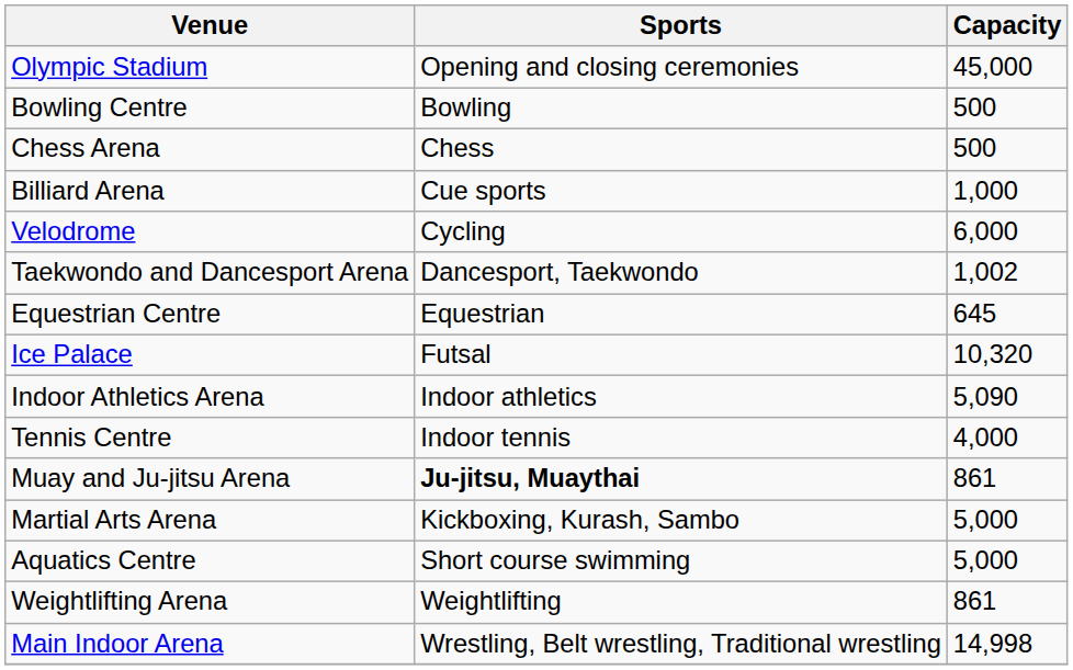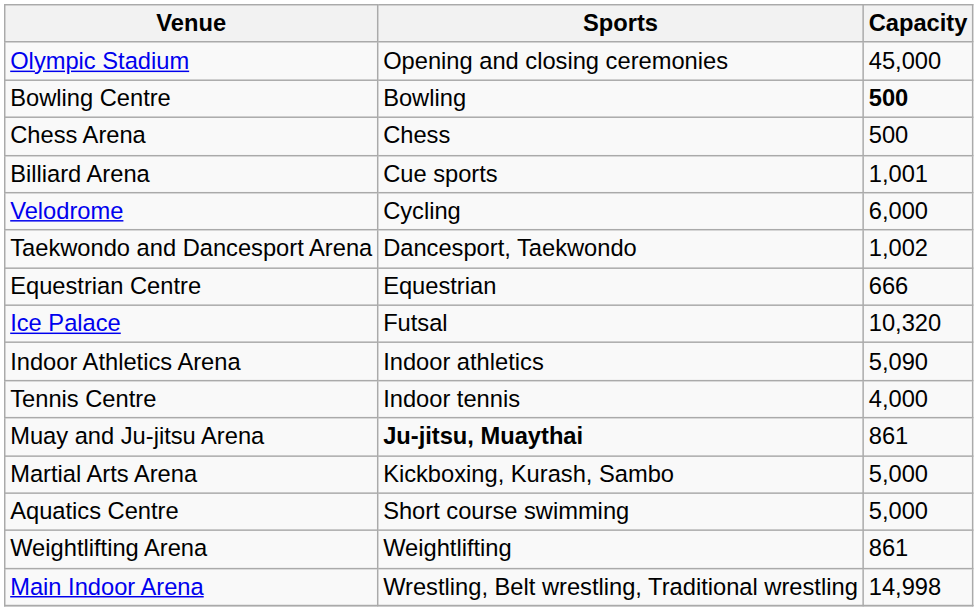 <table class="wikitable sortable">
 <tr>
 <th>Venue</th>
 <th>Sports</th>
 <th>Capacity</th>
 </tr>
 <tr>
 <td><a href='#'>Olympic Stadium</a></td>
 <td>Opening and closing ceremonies</td>
 <td>45,000</td>
 </tr>
 <tr>
 <td>Bowling Centre</td>
 <td>Bowling</td>
-<td>500</td>
+<td><strong>500</strong></td>
 </tr>
 <tr>
 <td>Chess Arena</td>
 <td>Chess</td>
 <td>500</td>
 </tr>
 <tr>
 <td>Billiard Arena</td>
 <td>Cue sports</td>
-<td>1,000</td>
+<td>1,001</td>
 </tr>
 <tr>
 <td><a href='#'>Velodrome</a></td>
 <td>Cycling</td>
 <td>6,000</td>
 </tr>
 <tr>
 <td>Taekwondo and Dancesport Arena</td>
 <td>Dancesport, Taekwondo</td>
 <td>1,002</td>
 </tr>
 <tr>
 <td>Equestrian Centre</td>
 <td>Equestrian</td>
-<td>645</td>
+<td>666</td>
 </tr>
 <tr>
 <td><a href='#'>Ice Palace</a></td>
 <td>Futsal</td>
 <td>10,320</td>
 </tr>
 <tr>
 <td>Indoor Athletics Arena</td>
 <td>Indoor athletics</td>
 <td>5,090</td>
 </tr>
 <tr>
 <td>Tennis Centre</td>
 <td>Indoor tennis</td>
 <td>4,000</td>
 </tr>
 <tr>
 <td>Muay and Ju-jitsu Arena</td>
 <td><strong>Ju-jitsu, Muaythai</strong></td>
 <td>861</td>
 </tr>
 <tr>
 <td>Martial Arts Arena</td>
 <td>Kickboxing, Kurash, Sambo</td>
 <td>5,000</td>
 </tr>
 <tr>
 <td>Aquatics Centre</td>
 <td>Short course swimming</td>
 <td>5,000</td>
 </tr>
 <tr>
 <td>Weightlifting Arena</td>
 <td>Weightlifting</td>
 <td>861</td>
 </tr>
 <tr>
 <td><a href='#'>Main Indoor Arena</a></td>
 <td>Wrestling, Belt wrestling, Traditional wrestling</td>
 <td>14,998</td>
 </tr>
 <tr>
 </tr>
 </table>
